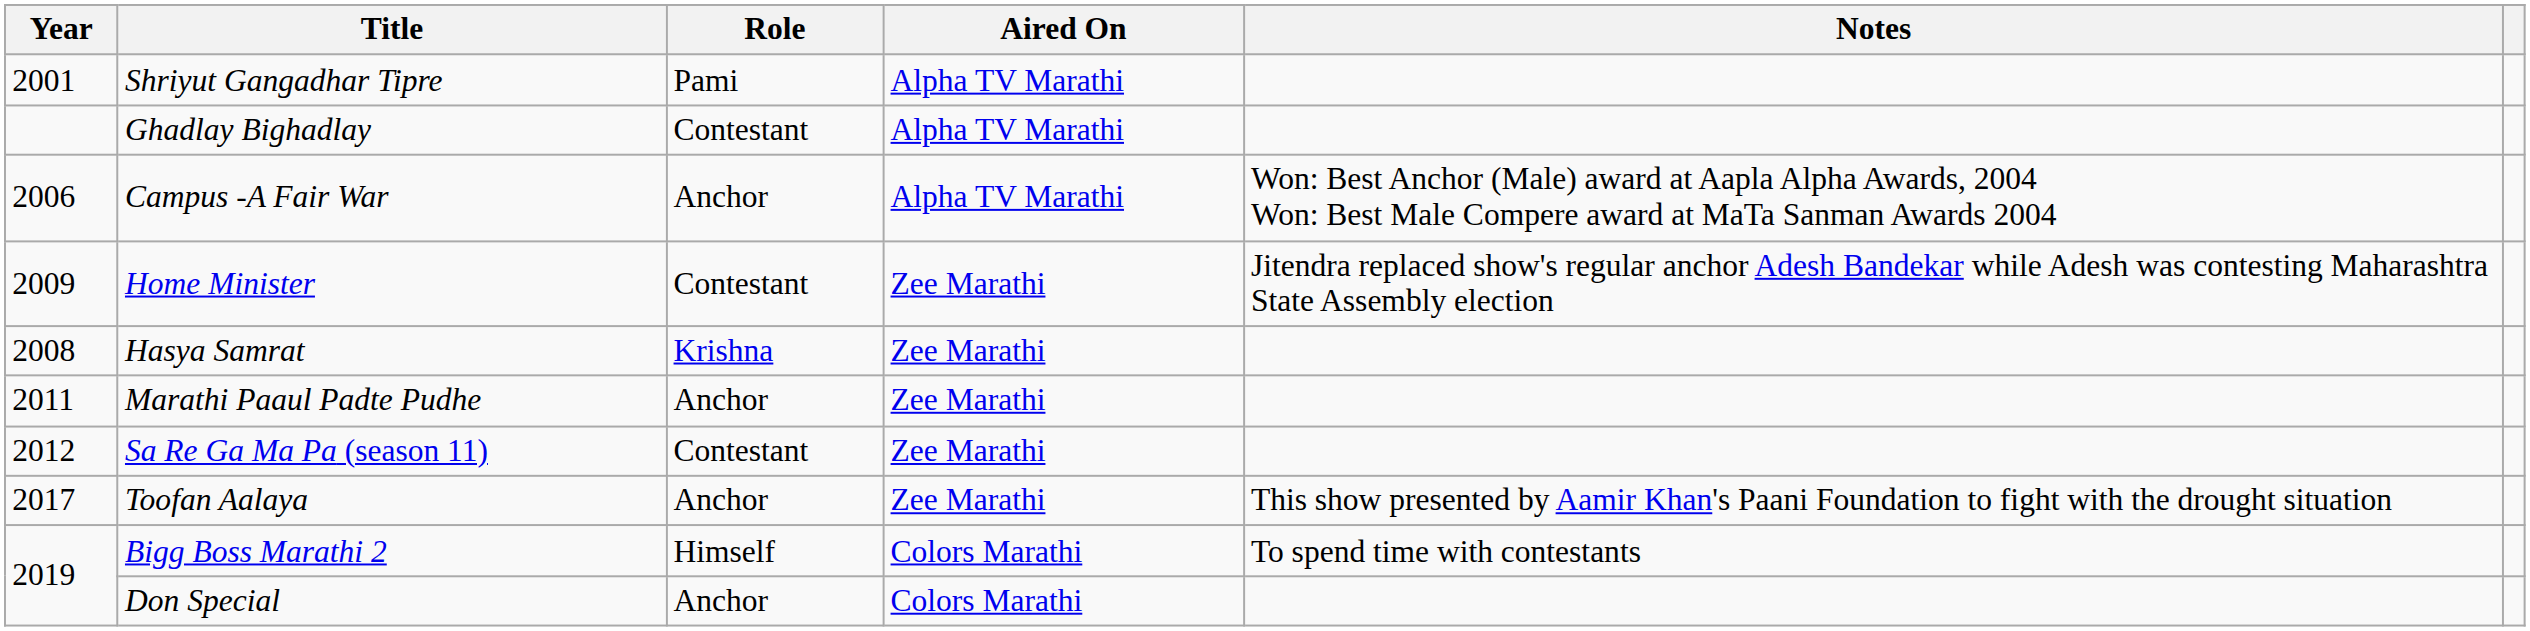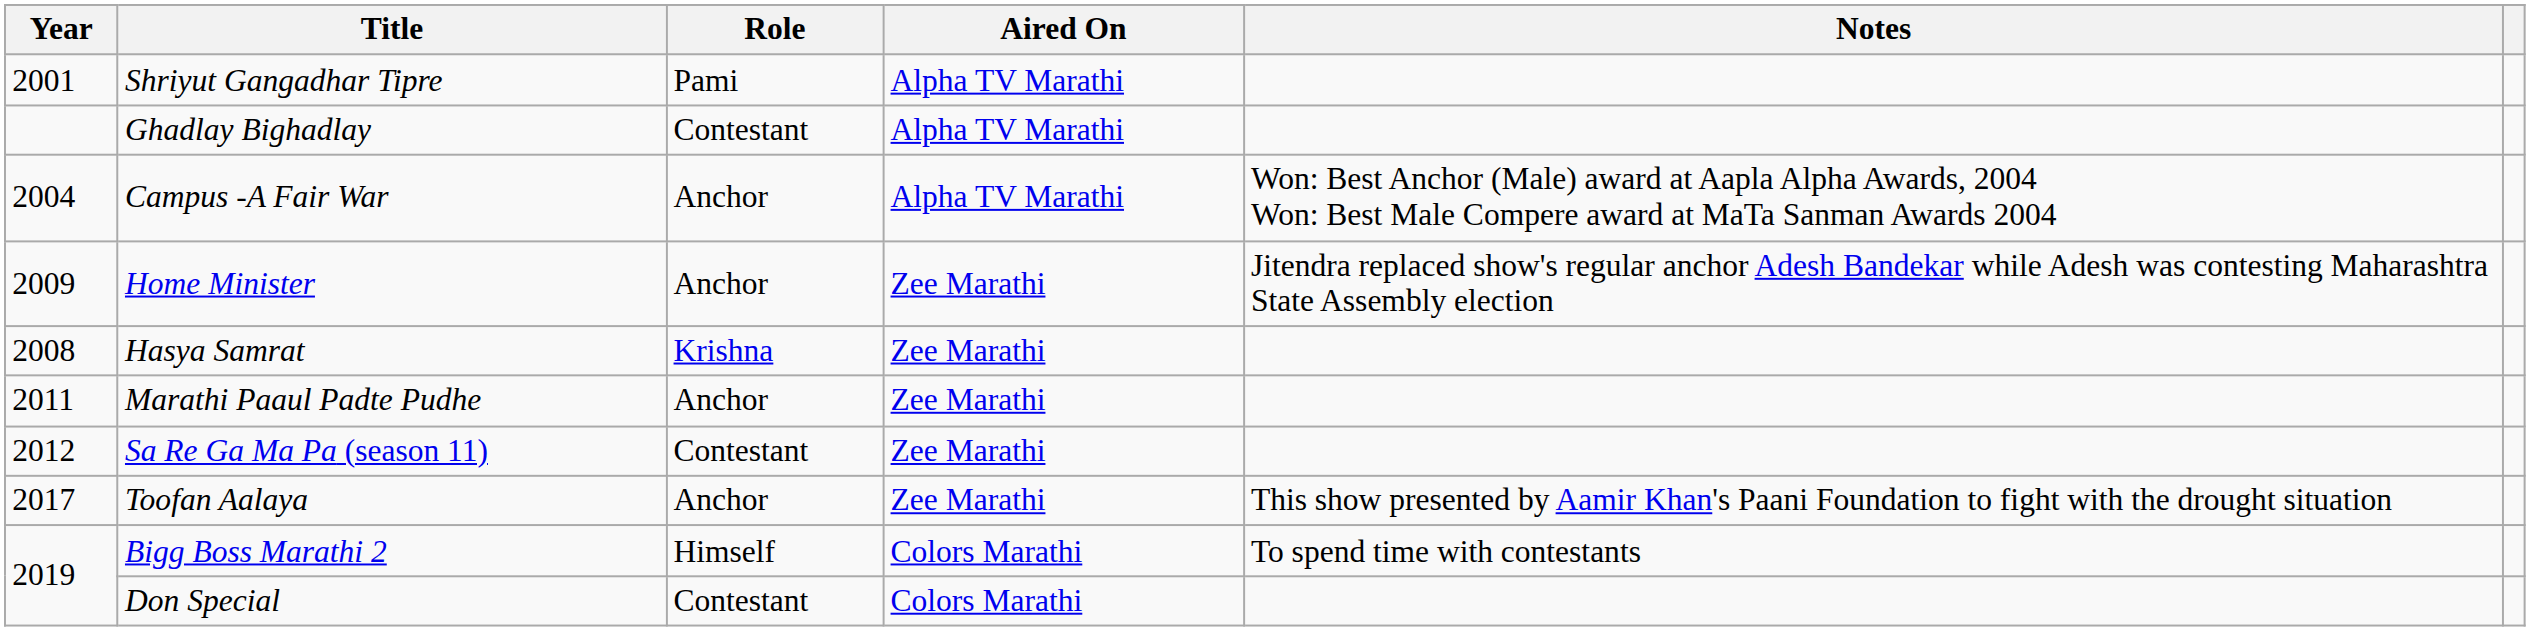 <table class="wikitable sortable" style="width: 80em">
 <tr>
 <th>Year</th>
 <th>Title</th>
 <th>Role</th>
 <th>Aired On</th>
 <th style="width: 50%;">Notes</th>
 <th></th>
 </tr>
 <tr>
 <td>2001</td>
 <td><em>Shriyut Gangadhar Tipre</em></td>
 <td>Pami</td>
 <td><a href='#'>Alpha TV Marathi</a></td>
 <td></td>
 <td></td>
 </tr>
 <tr>
 <td></td>
 <td><em>Ghadlay Bighadlay</em></td>
 <td>Contestant</td>
 <td><a href='#'>Alpha TV Marathi</a></td>
 <td></td>
 <td></td>
 </tr>
 <tr>
-<td>2006</td>
+<td>2004</td>
 <td><em>Campus -A Fair War</em></td>
 <td>Anchor</td>
 <td><a href='#'>Alpha TV Marathi</a></td>
 <td>Won: Best Anchor (Male) award at Aapla Alpha Awards, 2004 <br>Won: Best Male Compere award at MaTa Sanman Awards 2004</td>
 <td></td>
 </tr>
 <tr>
 <td>2009</td>
 <td><em><a href='#'>Home Minister</a></em></td>
-<td>Contestant</td>
+<td>Anchor</td>
 <td><a href='#'>Zee Marathi</a></td>
 <td>Jitendra replaced show's regular anchor <a href='#'>Adesh Bandekar</a> while Adesh was contesting Maharashtra State Assembly election</td>
 <td></td>
 </tr>
 <tr>
 <td>2008</td>
 <td><em>Hasya Samrat</em></td>
 <td><a href='#'>Krishna</a></td>
 <td><a href='#'>Zee Marathi</a></td>
 <td></td>
 <td></td>
 </tr>
 <tr>
 <td>2011</td>
 <td><em>Marathi Paaul Padte Pudhe</em></td>
 <td>Anchor</td>
 <td><a href='#'>Zee Marathi</a></td>
 <td></td>
 <td></td>
 </tr>
 <tr>
 <td>2012</td>
 <td><a href='#'><em>Sa Re Ga Ma Pa</em> (season 11)</a></td>
 <td>Contestant</td>
 <td><a href='#'>Zee Marathi</a></td>
 <td></td>
 <td></td>
 </tr>
 <tr>
 <td>2017</td>
 <td><em>Toofan Aalaya</em></td>
 <td>Anchor</td>
 <td><a href='#'>Zee Marathi</a></td>
 <td>This show presented by <a href='#'>Aamir Khan</a>'s Paani Foundation to fight with the drought situation</td>
 <td></td>
 </tr>
 <tr>
 <td rowspan="2">2019</td>
 <td><em><a href='#'>Bigg Boss Marathi 2</a></em></td>
 <td>Himself</td>
 <td><a href='#'>Colors Marathi</a></td>
 <td>To spend time with contestants</td>
 <td></td>
 </tr>
 <tr>
 <td><em>Don Special</em></td>
-<td>Anchor</td>
+<td>Contestant</td>
 <td><a href='#'>Colors Marathi</a></td>
 <td></td>
 <td></td>
 </tr>
 </table>
